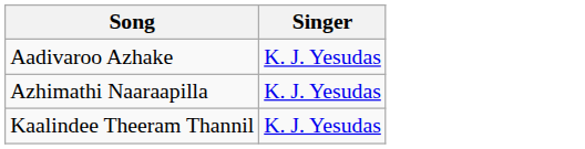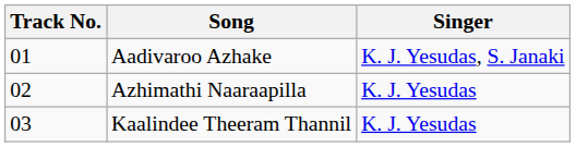 <table class="wikitable">
 <tr>
+<th>Track No.</th>
 <th>Song</th>
 <th>Singer</th>
 </tr>
 <tr>
+<td>01</td>
 <td>Aadivaroo Azhake</td>
-<td><a href='#'>K. J. Yesudas</a></td>
+<td><a href='#'>K. J. Yesudas</a>, <a href='#'>S. Janaki</a></td>
 </tr>
 <tr>
+<td>02</td>
 <td>Azhimathi Naaraapilla</td>
 <td><a href='#'>K. J. Yesudas</a></td>
 </tr>
 <tr>
+<td>03</td>
 <td>Kaalindee Theeram Thannil</td>
 <td><a href='#'>K. J. Yesudas</a></td>
 </tr>
 </table>
